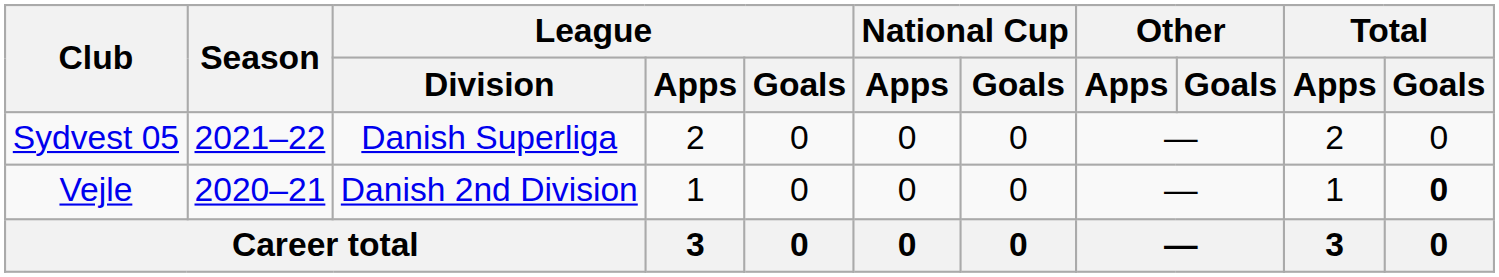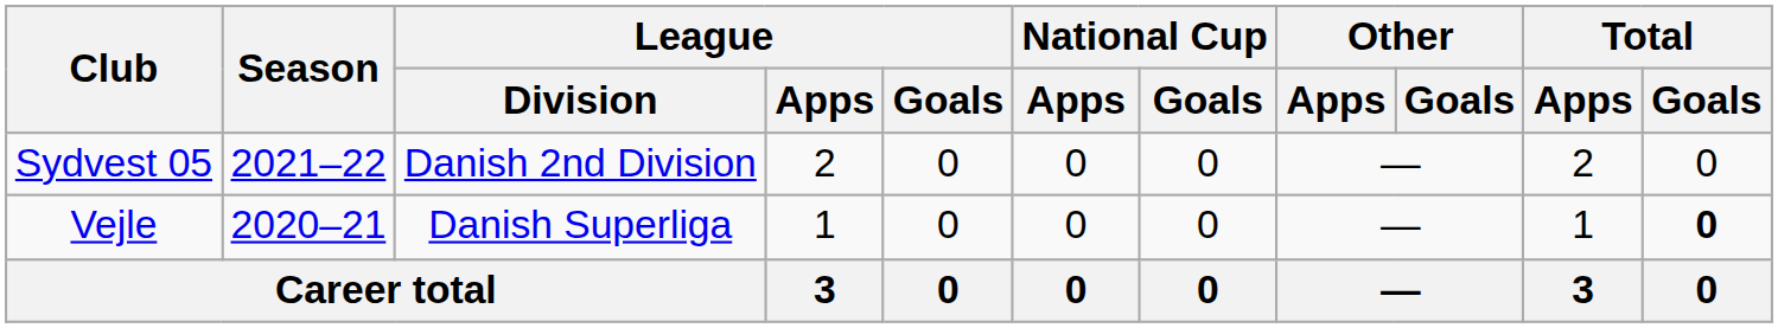 <table class=wikitable style=text-align:center>
 <tr>
 <th rowspan=2>Club</th>
 <th rowspan=2>Season</th>
 <th colspan=3>League</th>
 <th colspan=2>National Cup</th>
 <th colspan=2>Other</th>
 <th colspan=2>Total</th>
 </tr>
 <tr>
 <th>Division</th>
 <th>Apps</th>
 <th>Goals</th>
 <th>Apps</th>
 <th>Goals</th>
 <th>Apps</th>
 <th>Goals</th>
 <th>Apps</th>
 <th>Goals</th>
 </tr>
 <tr>
 <td><a href='#'>Sydvest 05</a></td>
 <td><a href='#'>2021–22</a></td>
-<td><a href='#'>Danish Superliga</a></td>
+<td><a href='#'>Danish 2nd Division</a></td>
 <td>2</td>
 <td>0</td>
 <td>0</td>
 <td>0</td>
 <td colspan="2">—</td>
 <td>2</td>
 <td>0</td>
 </tr>
 <tr>
 <td><a href='#'>Vejle</a></td>
 <td><a href='#'>2020–21</a></td>
-<td><a href='#'>Danish 2nd Division</a></td>
+<td><a href='#'>Danish Superliga</a></td>
 <td>1</td>
 <td>0</td>
 <td>0</td>
 <td>0</td>
 <td colspan=2>—</td>
 <td>1</td>
 <td><strong>0</strong></td>
 </tr>
 <tr>
 <th colspan="3">Career total</th>
 <th>3</th>
 <th>0</th>
 <th>0</th>
 <th>0</th>
 <th colspan=2>—</th>
 <th>3</th>
 <th>0</th>
 </tr>
 </table>
